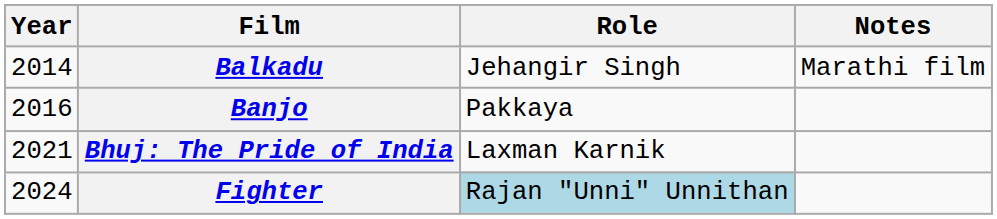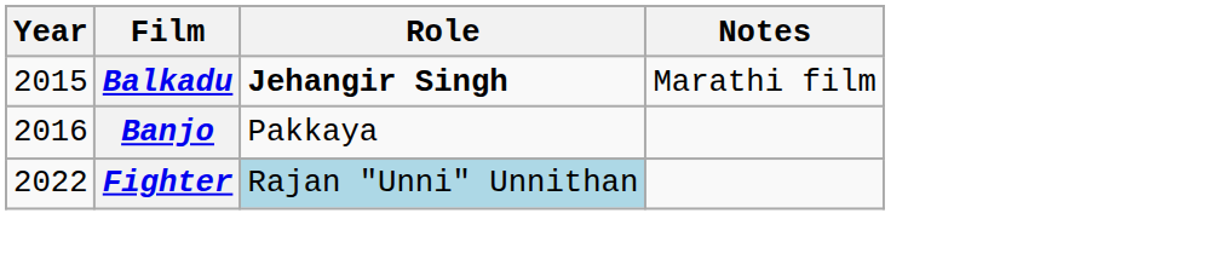 <table class="wikitable plainrowheaders sortable">
 <tr>
 <th>Year</th>
 <th>Film</th>
 <th>Role</th>
 <th>Notes</th>
 </tr>
 <tr>
-<td>2014</td>
+<td>2015</td>
 <th scope=row><em><a href='#'>Balkadu</a></em></th>
-<td>Jehangir Singh</td>
+<td><strong>Jehangir Singh</strong></td>
 <td>Marathi film</td>
 </tr>
 <tr>
 <td>2016</td>
 <th scope=row><em><a href='#'>Banjo</a></em></th>
 <td>Pakkaya</td>
 <td></td>
 </tr>
 <tr>
-<td>2021</td>
-<th scope=row><em><a href='#'>Bhuj: The Pride of India</a></em></th>
-<td>Laxman Karnik</td>
-<td></td>
-</tr>
-<tr>
-<td>2024</td>
+<td>2022</td>
 <th scope=row><em><a href='#'>Fighter</a></em></th>
 <td style="background: lightblue;">Rajan "Unni" Unnithan</td>
 <td></td>
 </tr>
 </table>
